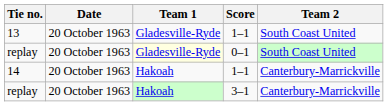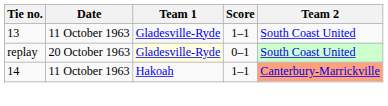 <table class="wikitable">
 <tr>
 <th>Tie no.</th>
 <th>Date</th>
 <th>Team 1 </th>
 <th>Score</th>
 <th>Team 2 </th>
 </tr>
 <tr>
 <td>13</td>
-<td>20 October 1963</td>
+<td>11 October 1963</td>
 <td><a href='#'>Gladesville-Ryde</a> </td>
 <td align=center>1–1 </td>
 <td><a href='#'>South Coast United</a> </td>
 </tr>
 <tr>
 <td>replay</td>
 <td>20 October 1963</td>
 <td style="background: lightyellow;"><a href='#'>Gladesville-Ryde</a> </td>
 <td align=center>0–1</td>
 <td bgcolor=#cfc><a href='#'>South Coast United</a> </td>
 </tr>
 <tr>
 <td>14</td>
-<td>20 October 1963</td>
+<td>11 October 1963</td>
 <td><a href='#'>Hakoah</a> </td>
 <td align=center>1–1 </td>
-<td><a href='#'>Canterbury-Marrickville</a> </td>
-</tr>
-<tr>
-<td>replay</td>
-<td>20 October 1963</td>
-<td bgcolor=#cfc><a href='#'>Hakoah</a> </td>
-<td align=center>3–1</td>
-<td><a href='#'>Canterbury-Marrickville</a> </td>
+<td style="background: lightsalmon;"><a href='#'>Canterbury-Marrickville</a> </td>
 </tr>
 </table>
